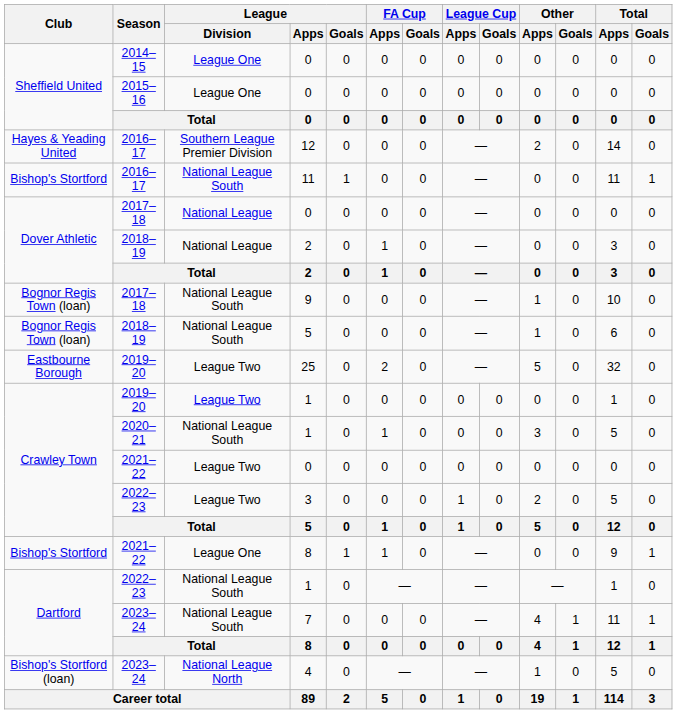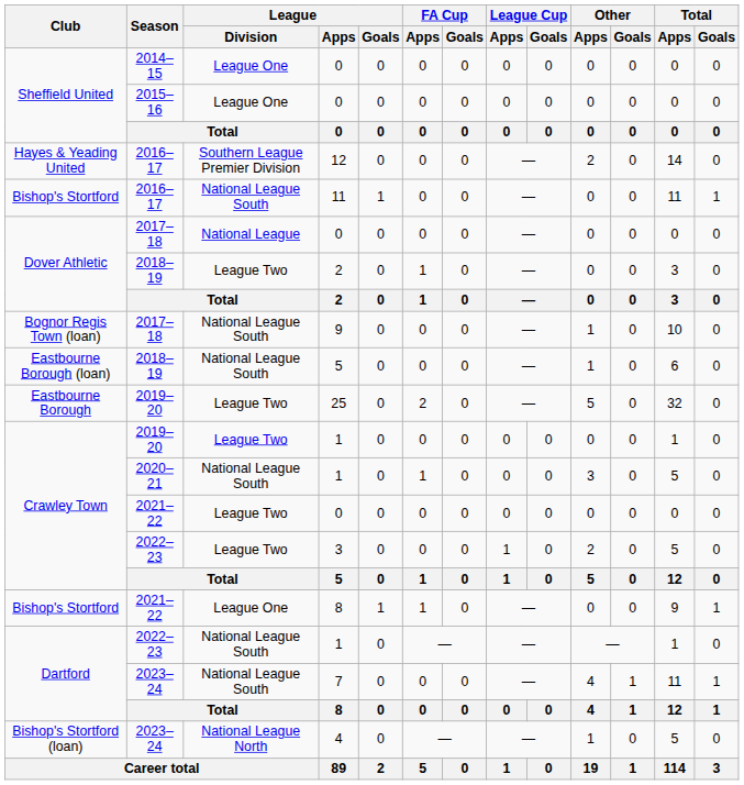 <table class=wikitable style="text-align:center">
 <tr>
 <th rowspan=2>Club</th>
 <th rowspan=2>Season</th>
 <th colspan=3>League</th>
 <th colspan=2><a href='#'>FA Cup</a></th>
 <th colspan=2><a href='#'>League Cup</a></th>
 <th colspan=2>Other</th>
 <th colspan=2>Total</th>
 </tr>
 <tr>
 <th>Division</th>
 <th>Apps</th>
 <th>Goals</th>
 <th>Apps</th>
 <th>Goals</th>
 <th>Apps</th>
 <th>Goals</th>
 <th>Apps</th>
 <th>Goals</th>
 <th>Apps</th>
 <th>Goals</th>
 </tr>
 <tr>
 <td rowspan="3"><a href='#'>Sheffield United</a></td>
 <td><a href='#'>2014–15</a></td>
 <td><a href='#'>League One</a></td>
 <td>0</td>
 <td>0</td>
 <td>0</td>
 <td>0</td>
 <td>0</td>
 <td 0>0</td>
 <td>0</td>
 <td>0</td>
 <td>0</td>
 <td>0</td>
 </tr>
 <tr>
 <td><a href='#'>2015–16</a></td>
 <td>League One</td>
 <td>0</td>
 <td>0</td>
 <td>0</td>
 <td>0</td>
 <td>0</td>
 <td 0>0</td>
 <td>0</td>
 <td>0</td>
 <td>0</td>
 <td>0</td>
 </tr>
 <tr>
 <th colspan="2">Total</th>
 <th>0</th>
 <th>0</th>
 <th>0</th>
 <th>0</th>
 <th>0</th>
 <th>0</th>
 <th>0</th>
 <th>0</th>
 <th>0</th>
 <th>0</th>
 </tr>
 <tr>
 <td><a href='#'>Hayes & Yeading United</a></td>
 <td><a href='#'>2016–17</a></td>
 <td><a href='#'>Southern League</a> Premier Division</td>
 <td>12</td>
 <td>0</td>
 <td>0</td>
 <td>0</td>
 <td colspan="2">—</td>
 <td>2</td>
 <td>0</td>
 <td>14</td>
 <td>0</td>
 </tr>
 <tr>
 <td><a href='#'>Bishop's Stortford</a></td>
 <td><a href='#'>2016–17</a></td>
 <td><a href='#'>National League South</a></td>
 <td>11</td>
 <td>1</td>
 <td>0</td>
 <td>0</td>
 <td colspan="2">—</td>
 <td>0</td>
 <td>0</td>
 <td>11</td>
 <td>1</td>
 </tr>
 <tr>
 <td rowspan="3"><a href='#'>Dover Athletic</a></td>
 <td><a href='#'>2017–18</a></td>
 <td><a href='#'>National League</a></td>
 <td>0</td>
 <td>0</td>
 <td>0</td>
 <td>0</td>
 <td colspan="2">—</td>
 <td>0</td>
 <td>0</td>
 <td>0</td>
 <td>0</td>
 </tr>
 <tr>
 <td><a href='#'>2018–19</a></td>
-<td>National League</td>
+<td>League Two</td>
 <td>2</td>
 <td>0</td>
 <td>1</td>
 <td>0</td>
 <td colspan="2">—</td>
 <td>0</td>
 <td>0</td>
 <td>3</td>
 <td>0</td>
 </tr>
 <tr>
 <th colspan="2">Total</th>
 <th>2</th>
 <th>0</th>
 <th>1</th>
 <th>0</th>
 <th colspan="2">—</th>
 <th>0</th>
 <th>0</th>
 <th>3</th>
 <th>0</th>
 </tr>
 <tr>
 <td><a href='#'>Bognor Regis Town</a> (loan)</td>
 <td><a href='#'>2017–18</a></td>
 <td>National League South</td>
 <td>9</td>
 <td>0</td>
 <td>0</td>
 <td>0</td>
 <td colspan="2">—</td>
 <td>1</td>
 <td>0</td>
 <td>10</td>
 <td>0</td>
 </tr>
 <tr>
-<td><a href='#'>Bognor Regis Town</a> (loan)</td>
+<td><a href='#'>Eastbourne Borough</a> (loan)</td>
 <td><a href='#'>2018–19</a></td>
 <td>National League South</td>
 <td>5</td>
 <td>0</td>
 <td>0</td>
 <td>0</td>
 <td colspan="2">—</td>
 <td>1</td>
 <td>0</td>
 <td>6</td>
 <td>0</td>
 </tr>
 <tr>
 <td><a href='#'>Eastbourne Borough</a></td>
 <td><a href='#'>2019–20</a></td>
 <td>League Two</td>
 <td>25</td>
 <td>0</td>
 <td>2</td>
 <td>0</td>
 <td colspan="2">—</td>
 <td>5</td>
 <td>0</td>
 <td>32</td>
 <td>0</td>
 </tr>
 <tr>
 <td rowspan="5"><a href='#'>Crawley Town</a></td>
 <td><a href='#'>2019–20</a></td>
 <td><a href='#'>League Two</a></td>
 <td>1</td>
 <td>0</td>
 <td>0</td>
 <td>0</td>
 <td>0</td>
 <td>0</td>
 <td>0</td>
 <td>0</td>
 <td>1</td>
 <td>0</td>
 </tr>
 <tr>
 <td><a href='#'>2020–21</a></td>
 <td>National League South</td>
 <td>1</td>
 <td>0</td>
 <td>1</td>
 <td>0</td>
 <td>0</td>
 <td>0</td>
 <td>3</td>
 <td>0</td>
 <td>5</td>
 <td>0</td>
 </tr>
 <tr>
 <td><a href='#'>2021–22</a></td>
 <td>League Two</td>
 <td>0</td>
 <td>0</td>
 <td>0</td>
 <td>0</td>
 <td>0</td>
 <td>0</td>
 <td>0</td>
 <td>0</td>
 <td>0</td>
 <td>0</td>
 </tr>
 <tr>
 <td><a href='#'>2022–23</a></td>
 <td>League Two</td>
 <td>3</td>
 <td>0</td>
 <td>0</td>
 <td>0</td>
 <td>1</td>
 <td>0</td>
 <td>2</td>
 <td>0</td>
 <td>5</td>
 <td>0</td>
 </tr>
 <tr>
 <th colspan="2">Total</th>
 <th>5</th>
 <th>0</th>
 <th>1</th>
 <th>0</th>
 <th>1</th>
 <th>0</th>
 <th>5</th>
 <th>0</th>
 <th>12</th>
 <th>0</th>
 </tr>
 <tr>
 <td><a href='#'>Bishop's Stortford</a></td>
 <td><a href='#'>2021–22</a></td>
 <td>League One</td>
 <td>8</td>
 <td>1</td>
 <td>1</td>
 <td>0</td>
 <td colspan="2">—</td>
 <td>0</td>
 <td>0</td>
 <td>9</td>
 <td>1</td>
 </tr>
 <tr>
 <td rowspan="3"><a href='#'>Dartford</a></td>
 <td><a href='#'>2022–23</a></td>
 <td>National League South</td>
 <td>1</td>
 <td>0</td>
 <td colspan="2">—</td>
 <td colspan="2">—</td>
 <td colspan="2">—</td>
 <td>1</td>
 <td>0</td>
 </tr>
 <tr>
 <td><a href='#'>2023–24</a></td>
 <td>National League South</td>
 <td>7</td>
 <td>0</td>
 <td>0</td>
 <td>0</td>
 <td colspan="2">—</td>
 <td>4</td>
 <td>1</td>
 <td>11</td>
 <td>1</td>
 </tr>
 <tr>
 <th colspan="2">Total</th>
 <th>8</th>
 <th>0</th>
 <th>0</th>
 <th>0</th>
 <th>0</th>
 <th>0</th>
 <th>4</th>
 <th>1</th>
 <th>12</th>
 <th>1</th>
 </tr>
 <tr>
 <td><a href='#'>Bishop's Stortford</a> (loan)</td>
 <td><a href='#'>2023–24</a></td>
 <td><a href='#'>National League North</a></td>
 <td>4</td>
 <td>0</td>
 <td colspan="2">—</td>
 <td colspan="2">—</td>
 <td>1</td>
 <td>0</td>
 <td>5</td>
 <td>0</td>
 </tr>
 <tr>
 <th colspan="3">Career total</th>
 <th>89</th>
 <th>2</th>
 <th>5</th>
 <th>0</th>
 <th>1</th>
 <th>0</th>
 <th>19</th>
 <th>1</th>
 <th>114</th>
 <th>3</th>
 </tr>
 </table>
